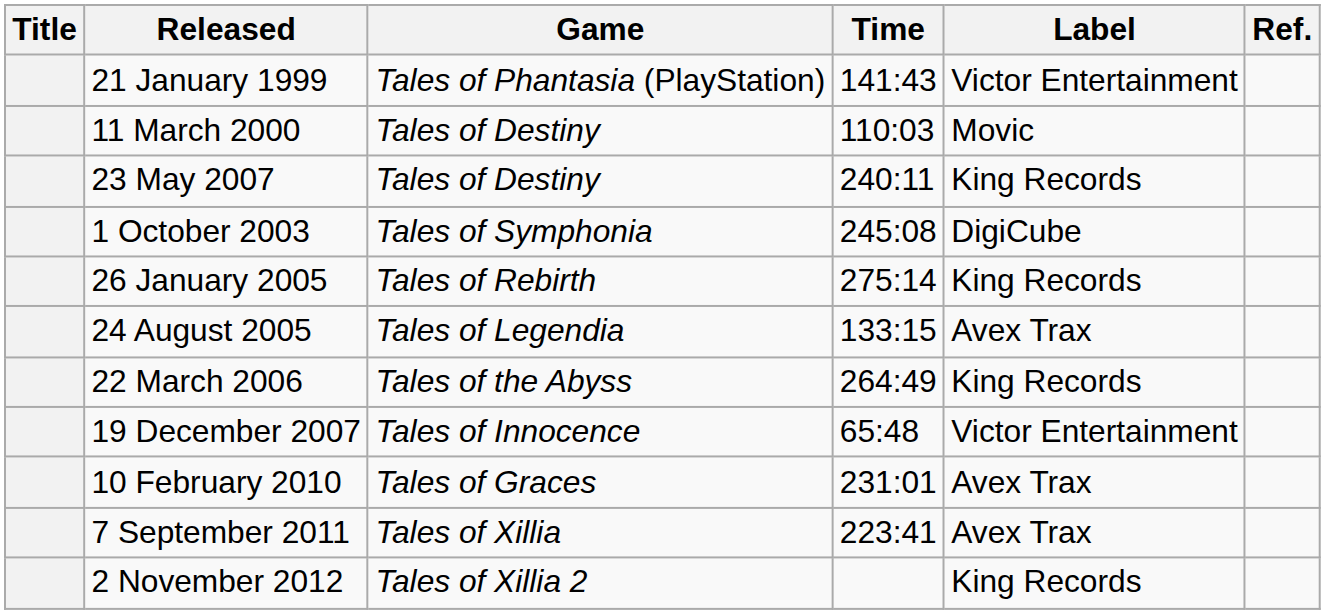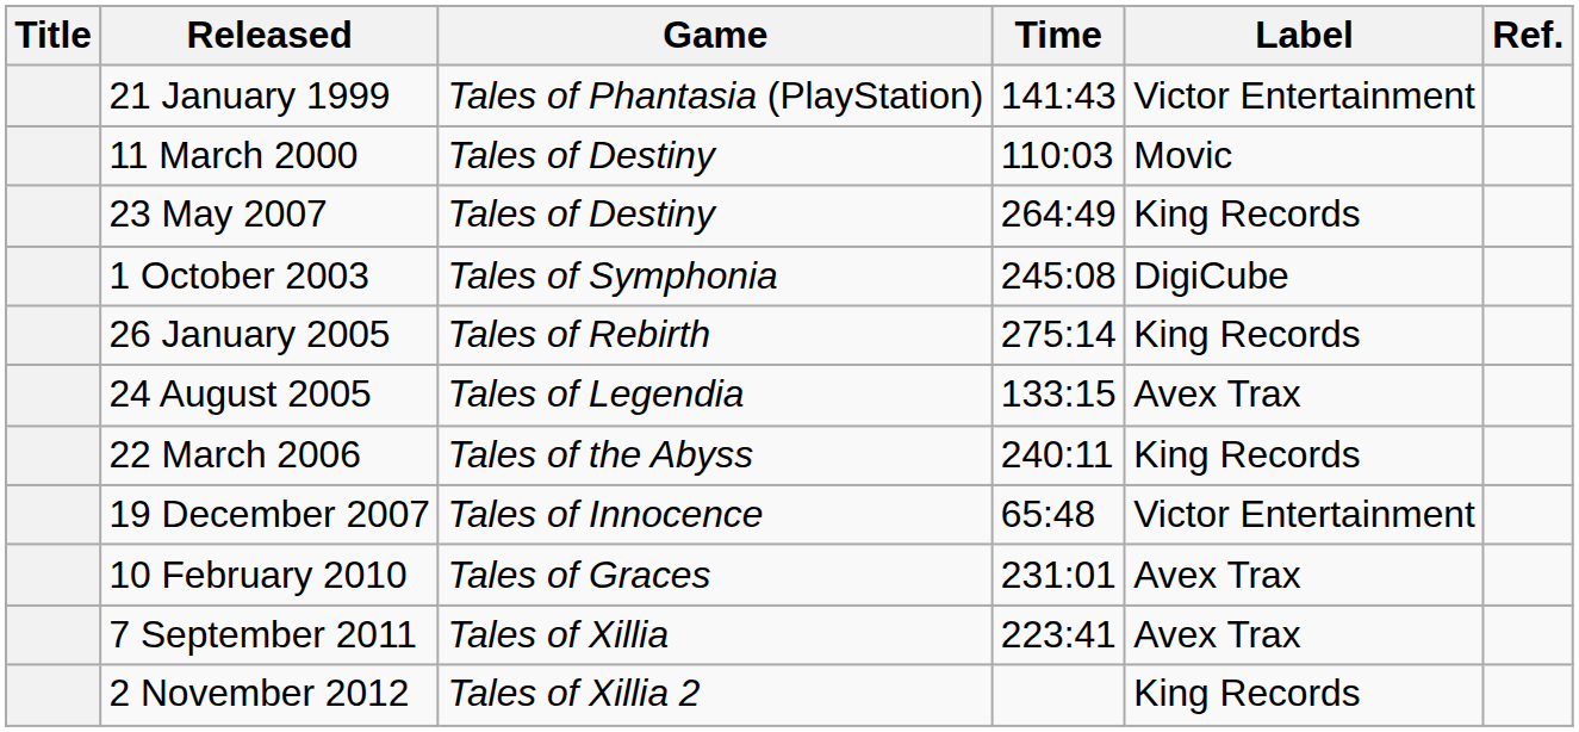 <table class="wikitable sortable">
 <tr>
 <th>Title</th>
 <th data-sort-type="isoDate">Released</th>
 <th>Game</th>
 <th>Time</th>
 <th>Label</th>
 <th>Ref.</th>
 </tr>
 <tr>
 <th></th>
 <td data-sort-value="1999-01-21">21 January 1999</td>
 <td><em>Tales of Phantasia</em> (PlayStation)</td>
 <td>141:43</td>
 <td>Victor Entertainment</td>
 <td></td>
 </tr>
 <tr>
 <th></th>
 <td data-sort-value="2000-03-11">11 March 2000</td>
 <td><em>Tales of Destiny</em></td>
 <td>110:03</td>
 <td>Movic</td>
 <td></td>
 </tr>
 <tr>
 <th></th>
 <td data-sort-value="2007-05-23">23 May 2007</td>
 <td><em>Tales of Destiny</em></td>
-<td>240:11</td>
+<td>264:49</td>
 <td>King Records</td>
 <td></td>
 </tr>
 <tr>
 <th></th>
 <td data-sort-value="2003-10-01">1 October 2003</td>
 <td><em>Tales of Symphonia</em></td>
 <td>245:08</td>
 <td>DigiCube</td>
 <td></td>
 </tr>
 <tr>
 <th></th>
 <td data-sort-value="2005-01-26">26 January 2005</td>
 <td><em>Tales of Rebirth</em></td>
 <td>275:14</td>
 <td>King Records</td>
 <td></td>
 </tr>
 <tr>
 <th></th>
 <td data-sort-value="2005-08-24">24 August 2005</td>
 <td><em>Tales of Legendia</em></td>
 <td>133:15</td>
 <td>Avex Trax</td>
 <td></td>
 </tr>
 <tr>
 <th></th>
 <td data-sort-value="2006-03-22">22 March 2006</td>
 <td><em>Tales of the Abyss</em></td>
-<td>264:49</td>
+<td>240:11</td>
 <td>King Records</td>
 <td></td>
 </tr>
 <tr>
 <th></th>
 <td data-sort-value="2007-12-19">19 December 2007</td>
 <td><em>Tales of Innocence</em></td>
 <td>65:48</td>
 <td>Victor Entertainment</td>
 <td></td>
 </tr>
 <tr>
 <th></th>
 <td data-sort-value="2010-02-10">10 February 2010</td>
 <td><em>Tales of Graces</em></td>
 <td>231:01</td>
 <td>Avex Trax</td>
 <td></td>
 </tr>
 <tr>
 <th></th>
 <td data-sort-value="2011-09-07">7 September 2011</td>
 <td><em>Tales of Xillia</em></td>
 <td>223:41</td>
 <td>Avex Trax</td>
 <td></td>
 </tr>
 <tr>
 <th></th>
 <td data-sort-value="2012-11-02">2 November 2012</td>
 <td><em>Tales of Xillia 2</em></td>
 <td></td>
 <td>King Records</td>
 <td></td>
 </tr>
 </table>
